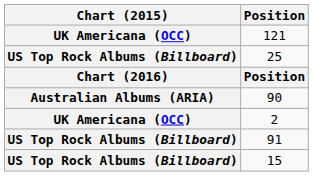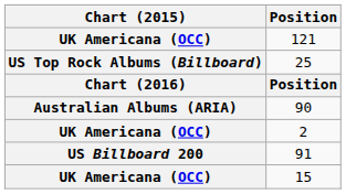 <table class="wikitable plainrowheaders" style="text-align:center">
 <tr>
 <th>Chart (2015)</th>
 <th>Position</th>
 </tr>
 <tr>
 <th scope="row">UK Americana (<a href='#'>OCC</a>)</th>
 <td>121</td>
 </tr>
 <tr>
 <th scope="row">US Top Rock Albums (<em>Billboard</em>)</th>
 <td>25</td>
 </tr>
 <tr>
 <th>Chart (2016)</th>
 <th>Position</th>
 </tr>
 <tr>
 <th scope="row">Australian Albums (ARIA)</th>
 <td>90</td>
 </tr>
 <tr>
 <th scope="row">UK Americana (<a href='#'>OCC</a>)</th>
 <td>2</td>
 </tr>
 <tr>
-<th scope="row">US Top Rock Albums (<em>Billboard</em>)</th>
+<th scope="row">US <em>Billboard</em> 200</th>
 <td>91</td>
 </tr>
 <tr>
-<th scope="row">US Top Rock Albums (<em>Billboard</em>)</th>
+<th scope="row">UK Americana (<a href='#'>OCC</a>)</th>
 <td>15</td>
 </tr>
 </table>
